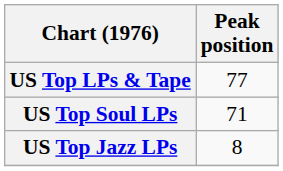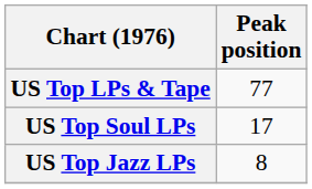 <table class="wikitable plainrowheaders sortable" style="text-align:center;">
 <tr>
 <th>Chart (1976)</th>
 <th>Peak<br>position</th>
 </tr>
 <tr>
 <th scope="row">US <a href='#'>Top LPs & Tape</a></th>
 <td>77</td>
 </tr>
 <tr>
 <th scope="row">US <a href='#'>Top Soul LPs</a></th>
-<td>71</td>
+<td>17</td>
 </tr>
 <tr>
 <th scope="row">US <a href='#'>Top Jazz LPs</a></th>
 <td>8</td>
 </tr>
 <tr>
 </tr>
 </table>
